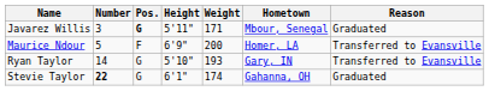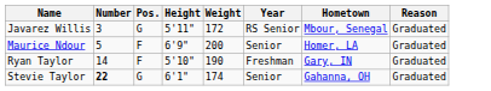 <table class="wikitable sortable" border="1">
 <tr align=center>
 <th style= >Name</th>
 <th style= >Number</th>
 <th style= >Pos.</th>
 <th style= >Height</th>
 <th style= >Weight</th>
+<th style= >Year</th>
 <th style= >Hometown</th>
 <th style= >Reason</th>
 </tr>
 <tr>
 <td>Javarez Willis</td>
 <td>3</td>
-<td><strong>G</strong></td>
+<td>G</td>
 <td>5'11"</td>
-<td>171</td>
+<td>172</td>
+<td>RS Senior</td>
 <td><a href='#'>Mbour, Senegal</a></td>
 <td>Graduated</td>
 </tr>
 <tr>
 <td><a href='#'>Maurice Ndour</a></td>
 <td>5</td>
 <td>F</td>
 <td>6'9"</td>
 <td>200</td>
+<td>Senior</td>
 <td><a href='#'>Homer, LA</a></td>
-<td>Transferred to <a href='#'>Evansville</a></td>
+<td>Graduated</td>
 </tr>
 <tr>
 <td>Ryan Taylor</td>
 <td>14</td>
-<td>G</td>
+<td>F</td>
 <td>5'10"</td>
-<td>193</td>
+<td>190</td>
+<td>Freshman</td>
 <td><a href='#'>Gary, IN</a></td>
-<td>Transferred to <a href='#'>Evansville</a></td>
+<td>Graduated</td>
 </tr>
 <tr>
 <td>Stevie Taylor</td>
 <td><strong>22</strong></td>
 <td>G</td>
 <td>6'1"</td>
 <td>174</td>
+<td>Senior</td>
 <td><a href='#'>Gahanna, OH</a></td>
 <td>Graduated</td>
 </tr>
 </table>
